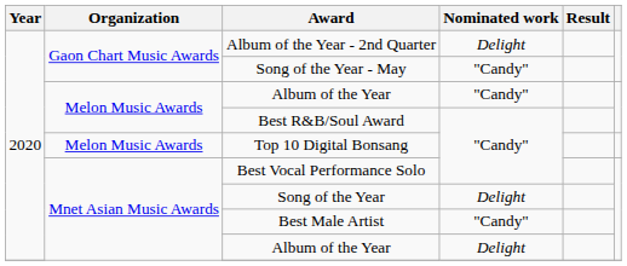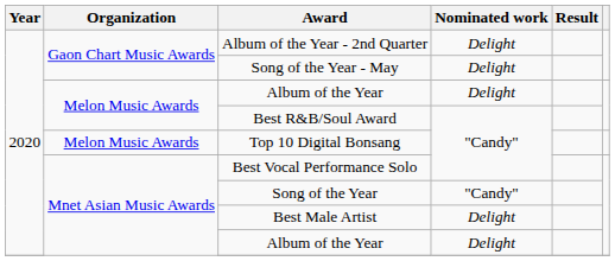 <table class="wikitable sortable">
 <tr>
 <th>Year</th>
 <th>Organization</th>
 <th>Award</th>
 <th>Nominated work</th>
 <th>Result</th>
 <th class="unsortable"></th>
 </tr>
 <tr>
 <td rowspan="9">2020</td>
 <td rowspan="2" align="center"><a href='#'>Gaon Chart Music Awards</a></td>
 <td align="center">Album of the Year - 2nd Quarter</td>
 <td align="center"><em>Delight</em></td>
 <td></td>
 <td rowspan="2"></td>
 </tr>
 <tr>
 <td align="center">Song of the Year - May</td>
-<td align="center">"Candy"</td>
+<td align="center"><em>Delight</em></td>
 <td></td>
 </tr>
 <tr>
 <td rowspan="2" align="center"><a href='#'>Melon Music Awards</a></td>
 <td align="center">Album of the Year</td>
-<td align="center">"Candy"</td>
+<td align="center"><em>Delight</em></td>
 <td></td>
 <td rowspan="2"></td>
 </tr>
 <tr>
 <td align="center">Best R&B/Soul Award</td>
 <td rowspan="3" align="center">"Candy"</td>
 <td></td>
 </tr>
 <tr>
 <td align="center"><a href='#'>Melon Music Awards</a></td>
 <td align="center">Top 10 Digital Bonsang</td>
 <td></td>
 <td></td>
 </tr>
 <tr>
 <td rowspan="5" align="center"><a href='#'>Mnet Asian Music Awards</a></td>
 <td align="center">Best Vocal Performance Solo</td>
 <td></td>
 <td rowspan="4"></td>
 </tr>
 <tr>
 <td align="center">Song of the Year</td>
-<td align="center"><em>Delight</em></td>
+<td align="center">"Candy"</td>
 <td></td>
 </tr>
 <tr>
 <td align="center">Best Male Artist</td>
-<td align="center">"Candy"</td>
+<td align="center"><em>Delight</em></td>
 <td></td>
 </tr>
 <tr>
 <td align="center">Album of the Year</td>
 <td align="center"><em>Delight</em></td>
 <td></td>
 </tr>
 <tr>
 </tr>
 </table>
